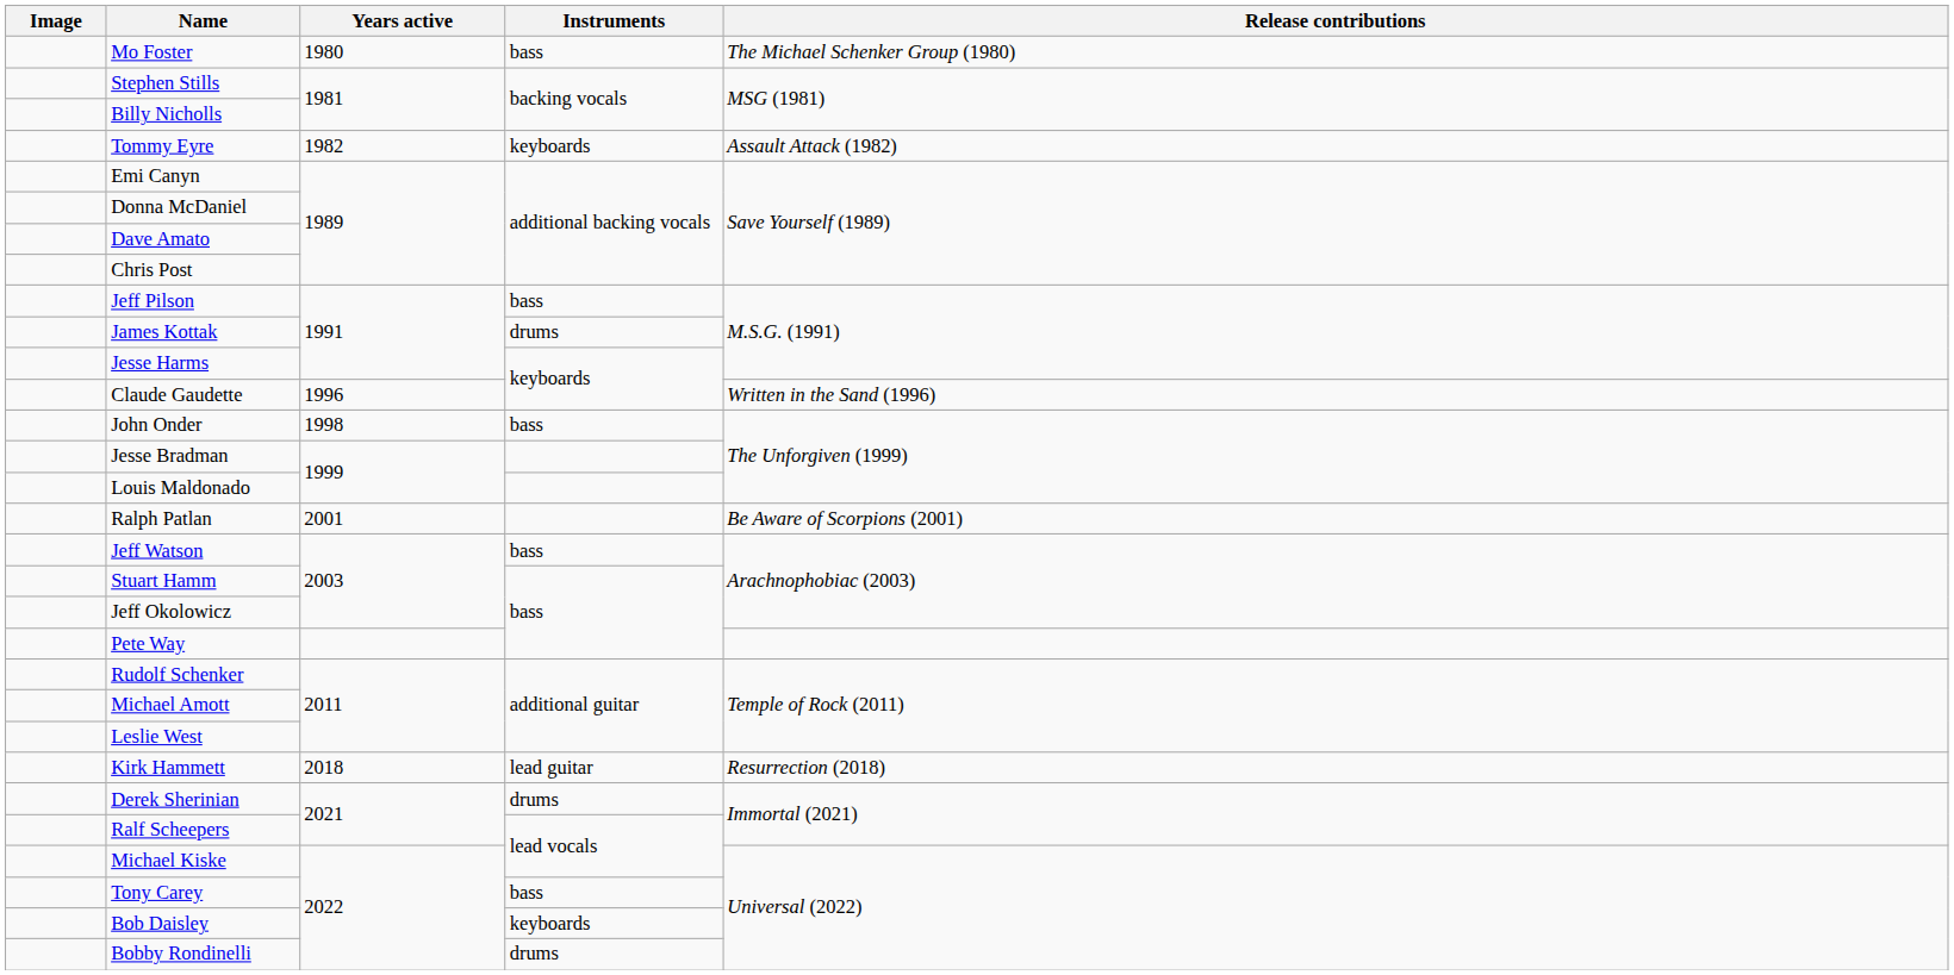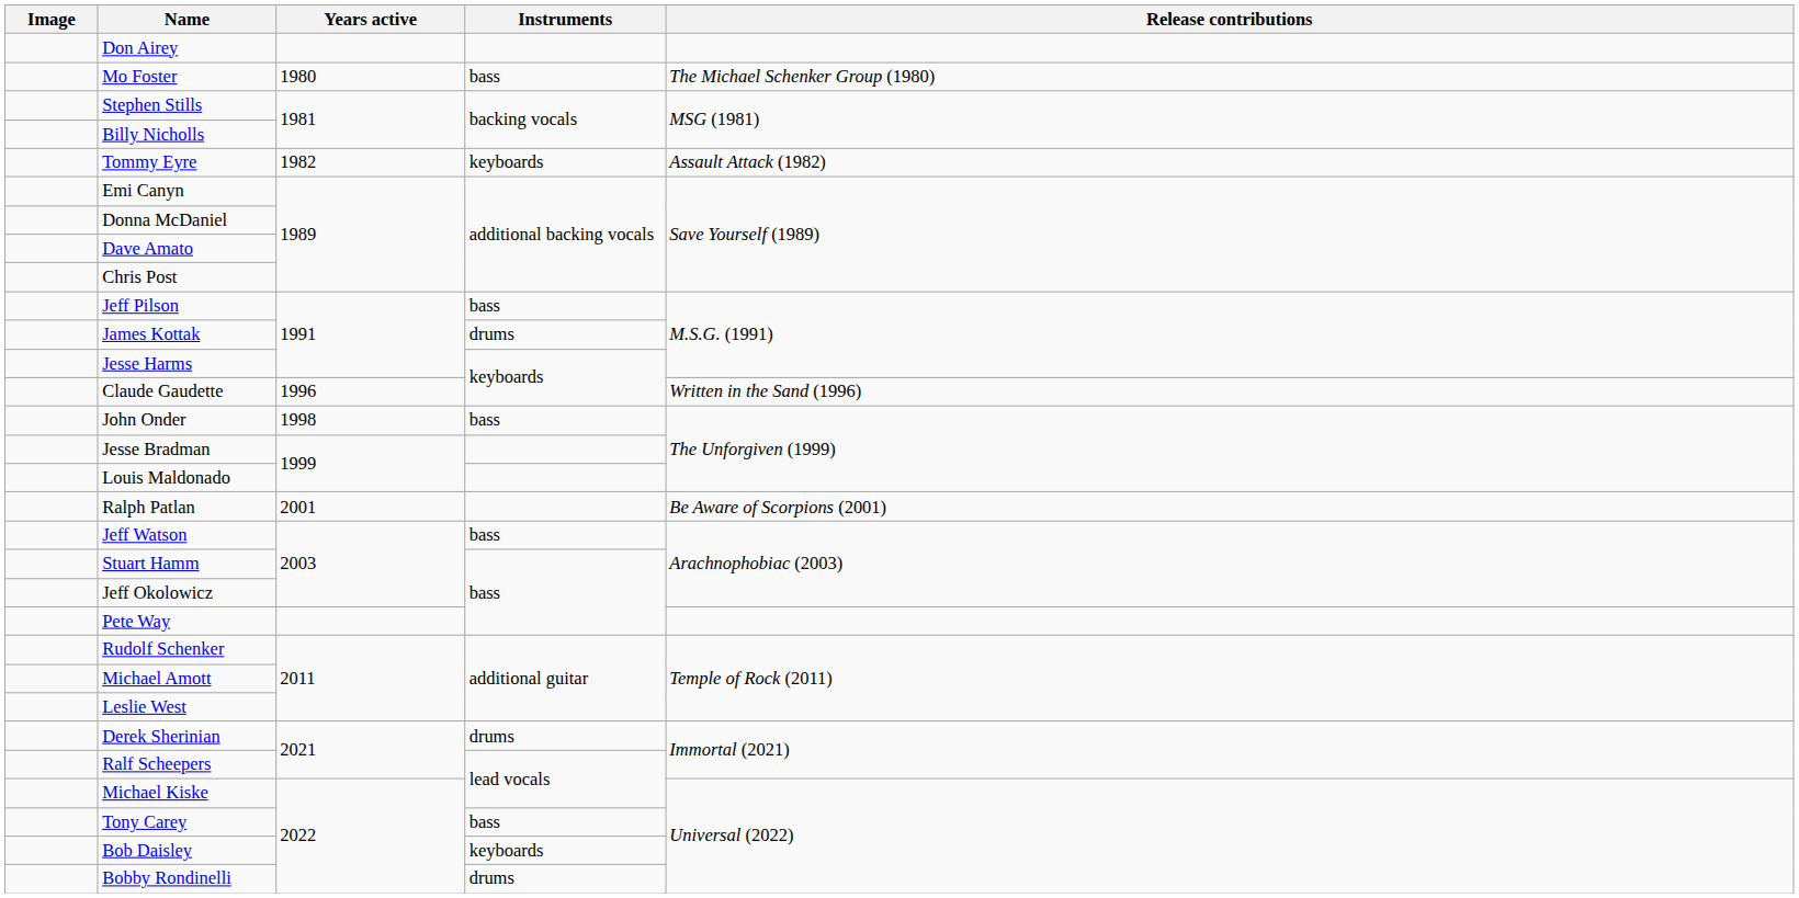 <table class="wikitable" border="1" width=100%>
 <tr>
 <th width="75">Image</th>
 <th width="150">Name</th>
 <th width="160">Years active</th>
 <th width="170">Instruments</th>
 <th>Release contributions</th>
+</tr>
+<tr>
+<td></td>
+<td><a href='#'>Don Airey</a></td>
+<td></td>
+<td></td>
+<td></td>
 </tr>
 <tr>
 <td></td>
 <td><a href='#'>Mo Foster</a></td>
 <td>1980 </td>
 <td>bass</td>
 <td><em>The Michael Schenker Group</em> (1980)</td>
 </tr>
 <tr>
 <td></td>
 <td><a href='#'>Stephen Stills</a></td>
 <td rowspan="2">1981 </td>
 <td rowspan="2">backing vocals</td>
 <td rowspan="2"><em>MSG</em> (1981)</td>
 </tr>
 <tr>
 <td></td>
 <td><a href='#'>Billy Nicholls</a></td>
 </tr>
 <tr>
 <td></td>
 <td><a href='#'>Tommy Eyre</a></td>
 <td>1982 </td>
 <td>keyboards</td>
 <td><em>Assault Attack</em> (1982)</td>
 </tr>
 <tr>
 <td></td>
 <td>Emi Canyn</td>
 <td rowspan="4">1989 </td>
 <td rowspan="4">additional backing vocals</td>
 <td rowspan="4"><em>Save Yourself</em> (1989)</td>
 </tr>
 <tr>
 <td></td>
 <td>Donna McDaniel</td>
 </tr>
 <tr>
 <td></td>
 <td><a href='#'>Dave Amato</a></td>
 </tr>
 <tr>
 <td></td>
 <td>Chris Post</td>
 </tr>
 <tr>
 <td></td>
 <td><a href='#'>Jeff Pilson</a></td>
 <td rowspan="3">1991</td>
 <td>bass</td>
 <td rowspan="3"><em>M.S.G.</em> (1991)</td>
 </tr>
 <tr>
 <td></td>
 <td><a href='#'>James Kottak</a></td>
 <td>drums</td>
 </tr>
 <tr>
 <td></td>
 <td><a href='#'>Jesse Harms</a></td>
 <td rowspan="2">keyboards</td>
 </tr>
 <tr>
 <td></td>
 <td>Claude Gaudette</td>
 <td>1996</td>
 <td><em>Written in the Sand</em> (1996)</td>
 </tr>
 <tr>
 <td></td>
 <td>John Onder</td>
 <td>1998</td>
 <td>bass</td>
 <td rowspan="3"><em>The Unforgiven</em> (1999)</td>
 </tr>
 <tr>
 <td></td>
 <td>Jesse Bradman</td>
 <td rowspan="2">1999 </td>
 <td></td>
 </tr>
 <tr>
 <td></td>
 <td>Louis Maldonado</td>
 <td></td>
 </tr>
 <tr>
 <td></td>
 <td>Ralph Patlan</td>
 <td>2001 </td>
 <td></td>
 <td><em>Be Aware of Scorpions</em> (2001)</td>
 </tr>
 <tr>
 <td></td>
 <td><a href='#'>Jeff Watson</a></td>
 <td rowspan="3">2003</td>
 <td>bass</td>
 <td rowspan="3"><em>Arachnophobiac</em> (2003)</td>
 </tr>
 <tr>
 <td></td>
 <td><a href='#'>Stuart Hamm</a></td>
 <td rowspan="3">bass</td>
 </tr>
 <tr>
 <td></td>
 <td>Jeff Okolowicz</td>
 </tr>
 <tr>
 <td></td>
 <td><a href='#'>Pete Way</a></td>
 <td></td>
 <td></td>
 </tr>
 <tr>
 <td></td>
 <td><a href='#'>Rudolf Schenker</a></td>
 <td rowspan="3">2011 </td>
 <td rowspan="3">additional guitar</td>
 <td rowspan="3"><em>Temple of Rock</em> (2011)</td>
 </tr>
 <tr>
 <td></td>
 <td><a href='#'>Michael Amott</a></td>
 </tr>
 <tr>
 <td></td>
 <td><a href='#'>Leslie West</a></td>
 </tr>
 <tr>
 <td></td>
-<td><a href='#'>Kirk Hammett</a></td>
-<td>2018 </td>
-<td>lead guitar</td>
-<td><em>Resurrection</em> (2018)</td>
-</tr>
-<tr>
-<td></td>
 <td><a href='#'>Derek Sherinian</a></td>
 <td rowspan="2">2021 </td>
 <td>drums</td>
 <td rowspan="2"><em>Immortal</em> (2021)</td>
 </tr>
 <tr>
 <td></td>
 <td><a href='#'>Ralf Scheepers</a></td>
 <td rowspan="2">lead vocals</td>
 </tr>
 <tr>
 <td></td>
 <td><a href='#'>Michael Kiske</a></td>
 <td rowspan="4">2022 </td>
 <td rowspan="4"><em>Universal</em> (2022)</td>
 </tr>
 <tr>
 <td></td>
 <td><a href='#'>Tony Carey</a></td>
 <td>bass</td>
 </tr>
 <tr>
 <td></td>
 <td><a href='#'>Bob Daisley</a></td>
 <td>keyboards</td>
 </tr>
 <tr>
 <td></td>
 <td><a href='#'>Bobby Rondinelli</a></td>
 <td>drums</td>
 </tr>
 </table>
